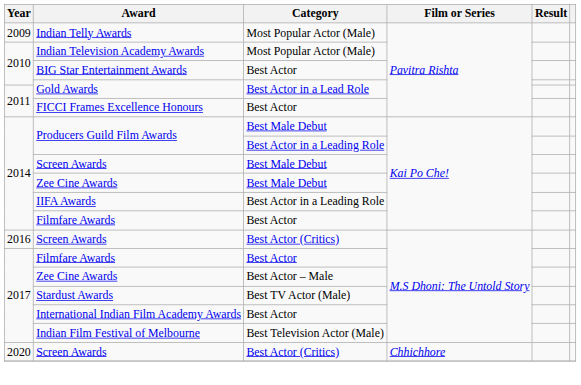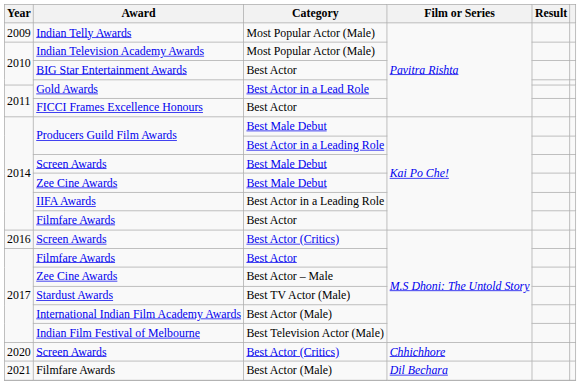 <table class="wikitable sortable">
 <tr>
 <th>Year</th>
 <th>Award</th>
 <th>Category</th>
 <th>Film or Series</th>
 <th class="unsortable">Result</th>
 <th class="unsortable"></th>
 </tr>
 <tr>
 <td>2009</td>
 <td><a href='#'>Indian Telly Awards</a></td>
 <td>Most Popular Actor (Male)</td>
 <td rowspan="6"><em><a href='#'>Pavitra Rishta</a></em></td>
 <td></td>
 <td></td>
 </tr>
 <tr>
 <td rowspan="3">2010</td>
 <td><a href='#'>Indian Television Academy Awards</a></td>
 <td>Most Popular Actor (Male)</td>
 <td></td>
 <td></td>
 </tr>
 <tr>
 <td><a href='#'>BIG Star Entertainment Awards</a></td>
 <td>Best Actor</td>
 <td></td>
 <td></td>
 </tr>
 <tr>
 <td rowspan="2"><a href='#'>Gold Awards</a></td>
 <td rowspan="2"><a href='#'>Best Actor in a Lead Role</a></td>
 <td></td>
 <td></td>
 </tr>
 <tr>
 <td rowspan="2">2011</td>
 <td></td>
 <td></td>
 </tr>
 <tr>
 <td><a href='#'>FICCI Frames Excellence Honours</a></td>
 <td>Best Actor</td>
 <td></td>
 <td></td>
 </tr>
 <tr>
 <td rowspan="6">2014</td>
 <td rowspan="2"><a href='#'>Producers Guild Film Awards</a></td>
 <td><a href='#'>Best Male Debut</a></td>
 <td rowspan="6"><em><a href='#'>Kai Po Che!</a></em></td>
 <td></td>
 <td></td>
 </tr>
 <tr>
 <td><a href='#'>Best Actor in a Leading Role</a></td>
 <td></td>
 <td></td>
 </tr>
 <tr>
 <td><a href='#'>Screen Awards</a></td>
 <td><a href='#'>Best Male Debut</a></td>
 <td></td>
 <td></td>
 </tr>
 <tr>
 <td><a href='#'>Zee Cine Awards</a></td>
 <td><a href='#'>Best Male Debut</a></td>
 <td></td>
 <td></td>
 </tr>
 <tr>
 <td><a href='#'>IIFA Awards</a></td>
 <td>Best Actor in a Leading Role</td>
 <td></td>
 <td></td>
 </tr>
 <tr>
 <td><a href='#'>Filmfare Awards</a></td>
 <td>Best Actor</td>
 <td></td>
 <td></td>
 </tr>
 <tr>
 <td>2016</td>
 <td><a href='#'>Screen Awards</a></td>
 <td><a href='#'>Best Actor (Critics)</a></td>
 <td rowspan="6"><a href='#'><em>M.S Dhoni: The Untold Story</em></a></td>
 <td></td>
 <td></td>
 </tr>
 <tr>
 <td rowspan="5">2017</td>
 <td><a href='#'>Filmfare Awards</a></td>
 <td><a href='#'>Best Actor</a></td>
 <td></td>
 <td></td>
 </tr>
 <tr>
 <td><a href='#'>Zee Cine Awards</a></td>
 <td>Best Actor – Male</td>
 <td></td>
 <td></td>
 </tr>
 <tr>
 <td><a href='#'>Stardust Awards</a></td>
 <td>Best TV Actor (Male)</td>
 <td></td>
 <td></td>
 </tr>
 <tr>
 <td><a href='#'>International Indian Film Academy Awards</a></td>
-<td>Best Actor</td>
+<td>Best Actor (Male)</td>
 <td></td>
 <td></td>
 </tr>
 <tr>
 <td><a href='#'>Indian Film Festival of Melbourne</a></td>
 <td>Best Television Actor (Male)</td>
 <td></td>
 <td></td>
 </tr>
 <tr>
 <td>2020</td>
 <td><a href='#'>Screen Awards</a></td>
 <td><a href='#'>Best Actor (Critics)</a></td>
 <td><em><a href='#'>Chhichhore</a></em></td>
 <td></td>
 <td></td>
 </tr>
 <tr>
+<td>2021</td>
+<td>Filmfare Awards</td>
+<td>Best Actor (Male)</td>
+<td><em><a href='#'>Dil Bechara</a></em></td>
+<td></td>
+<td></td>
+</tr>
+<tr>
 </tr>
 </table>
